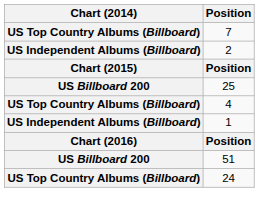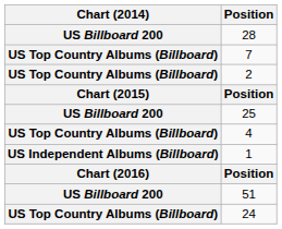 <table class="wikitable plainrowheaders" style="text-align:center;">
 <tr>
 <th>Chart (2014)</th>
 <th>Position</th>
 </tr>
 <tr>
+<th scope="row">US <em>Billboard</em> 200</th>
+<td>28</td>
+</tr>
+<tr>
 <th scope="row">US Top Country Albums (<em>Billboard</em>)</th>
 <td>7</td>
 </tr>
 <tr>
-<th scope="row">US Independent Albums (<em>Billboard</em>)</th>
+<th scope="row">US Top Country Albums (<em>Billboard</em>)</th>
 <td>2</td>
 </tr>
 <tr>
 <th>Chart (2015)</th>
 <th>Position</th>
 </tr>
 <tr>
 <th scope="row">US <em>Billboard</em> 200</th>
 <td>25</td>
 </tr>
 <tr>
 <th scope="row">US Top Country Albums (<em>Billboard</em>)</th>
 <td>4</td>
 </tr>
 <tr>
 <th scope="row">US Independent Albums (<em>Billboard</em>)</th>
 <td>1</td>
 </tr>
 <tr>
 <th>Chart (2016)</th>
 <th>Position</th>
 </tr>
 <tr>
 <th scope="row">US <em>Billboard</em> 200</th>
 <td>51</td>
 </tr>
 <tr>
 <th scope="row">US Top Country Albums (<em>Billboard</em>)</th>
 <td>24</td>
 </tr>
 </table>
